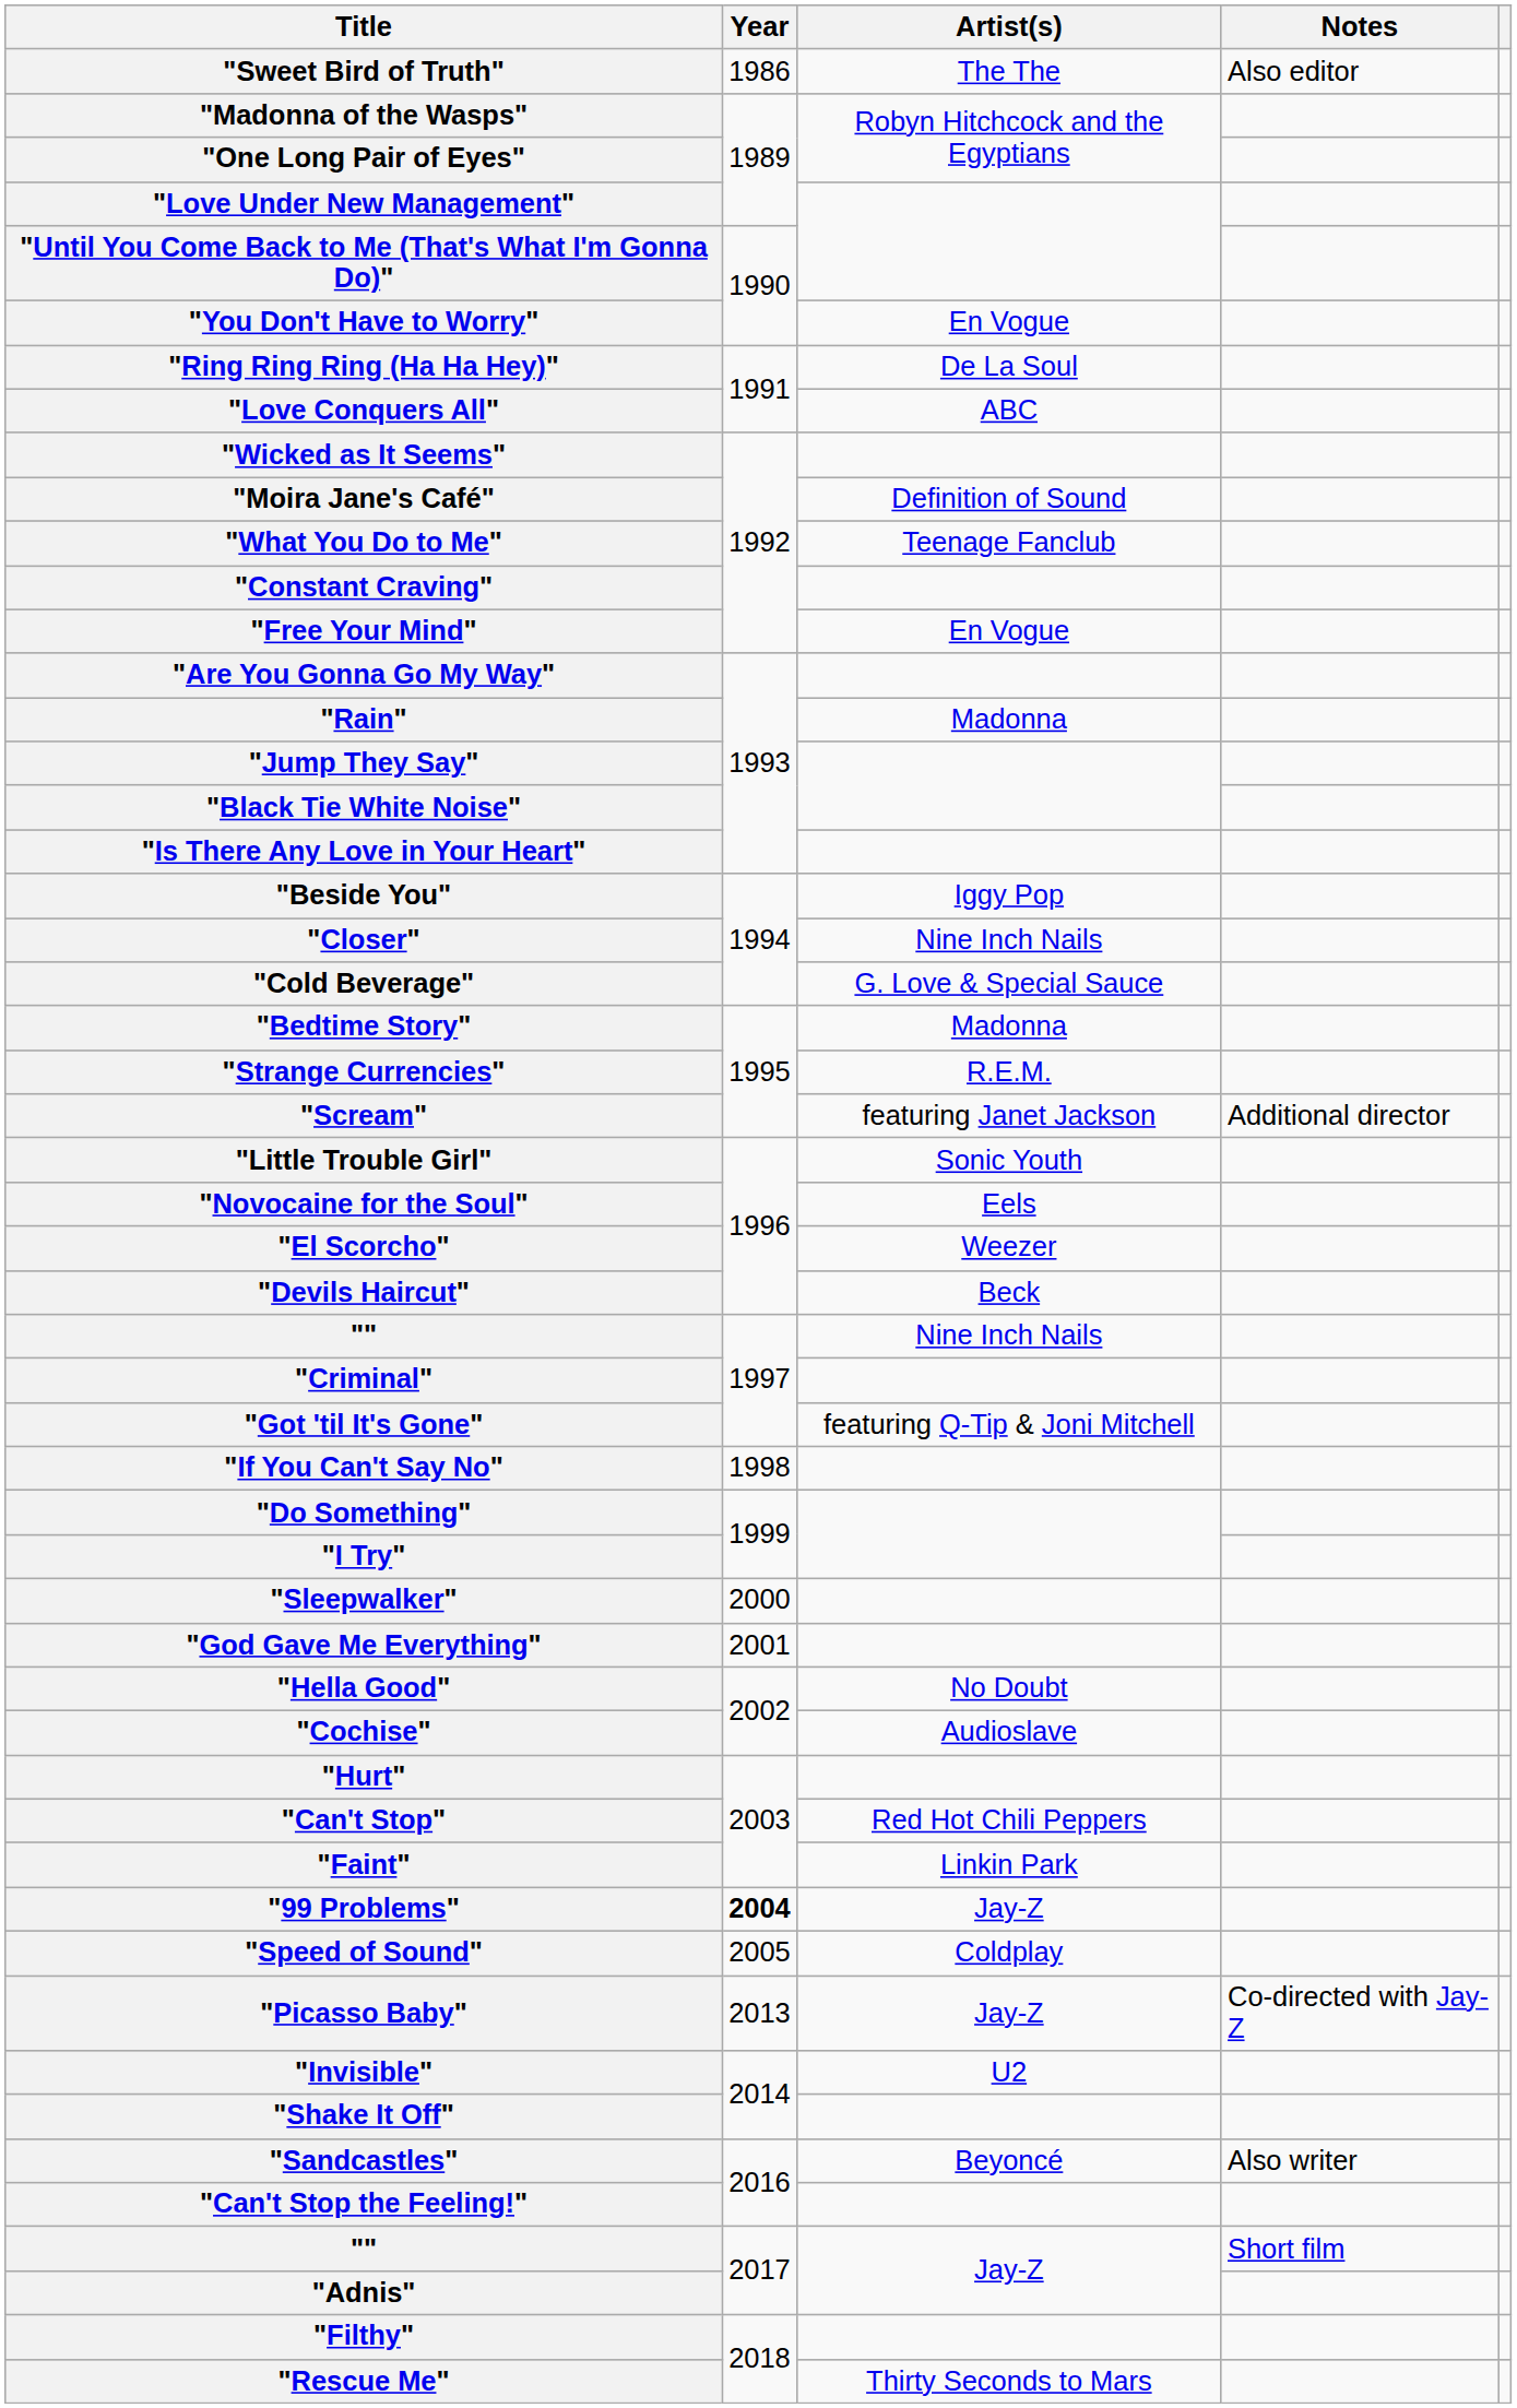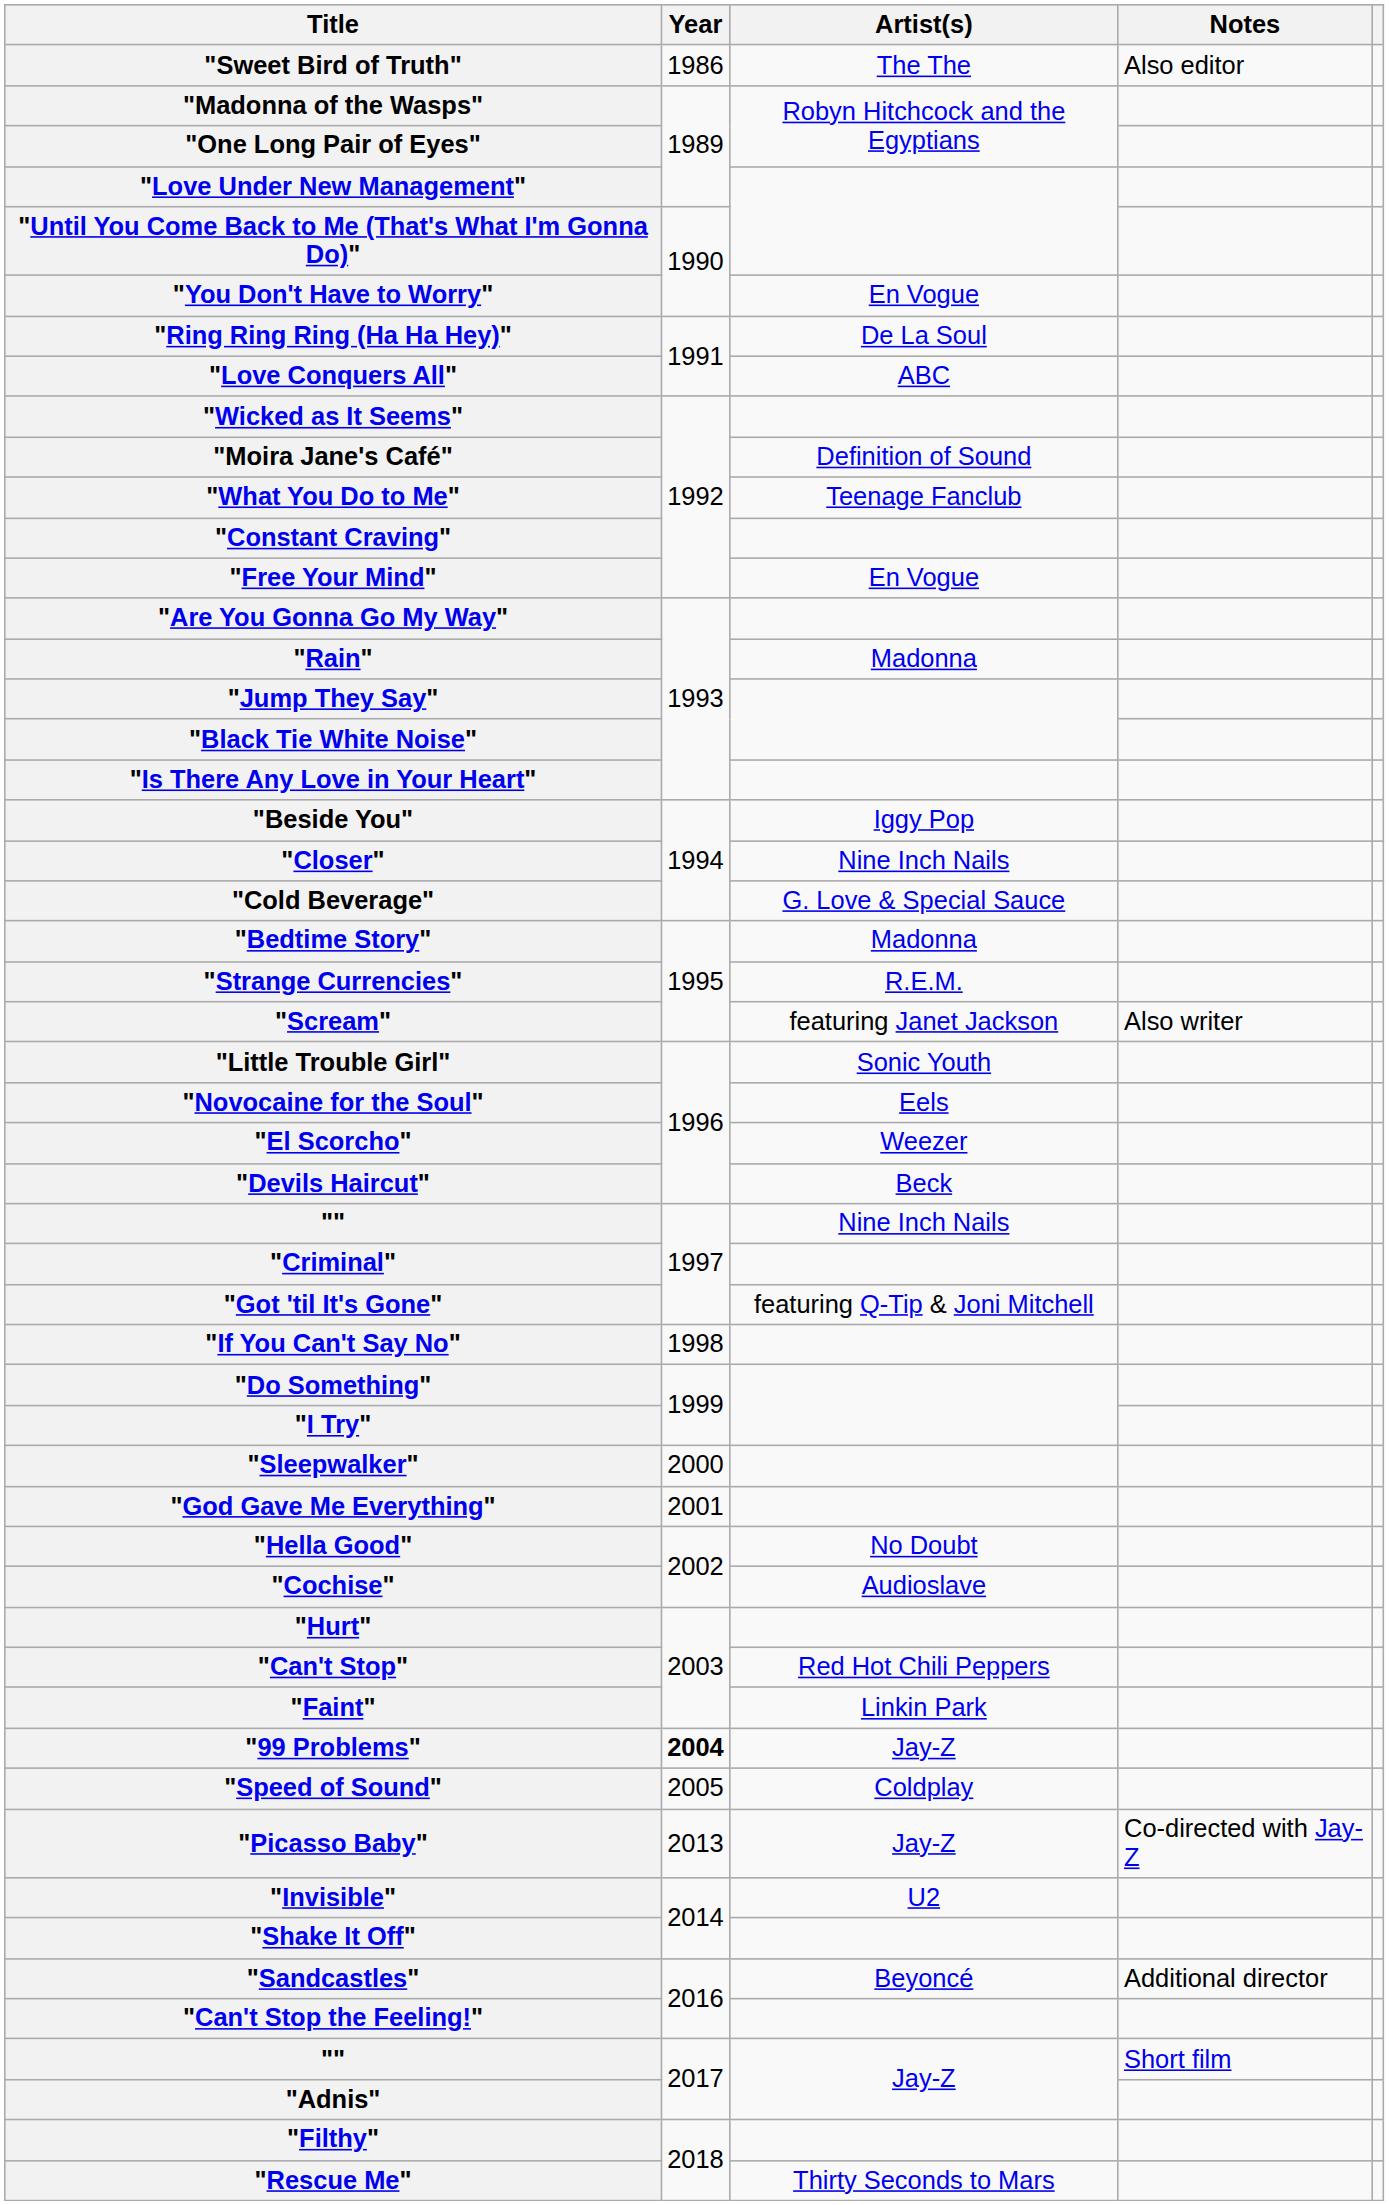 <table class="wikitable sortable plainrowheaders" style="text-align:center;">
 <tr>
 <th scope="col">Title</th>
 <th scope="col">Year</th>
 <th scope="col">Artist(s)</th>
 <th scope="col" class="unsortable">Notes</th>
 <th scope="col" class="unsortable"></th>
 </tr>
 <tr>
 <th scope="row">"Sweet Bird of Truth"</th>
 <td>1986</td>
 <td><a href='#'>The The</a></td>
 <td style="text-align:left;">Also editor</td>
 <td style="text-align:center;"></td>
 </tr>
 <tr>
 <th scope="row">"Madonna of the Wasps"</th>
 <td rowspan=3>1989</td>
 <td rowspan=2><a href='#'>Robyn Hitchcock and the Egyptians</a></td>
 <td style="text-align:left;"></td>
 <td style="text-align:center;"></td>
 </tr>
 <tr>
 <th scope="row">"One Long Pair of Eyes"</th>
 <td style="text-align:left;"></td>
 <td style="text-align:center;"></td>
 </tr>
 <tr>
 <th scope="row">"<a href='#'>Love Under New Management</a>"</th>
 <td rowspan=2></td>
 <td style="text-align:left;"></td>
 <td style="text-align:center;"></td>
 </tr>
 <tr>
 <th scope="row">"<a href='#'>Until You Come Back to Me (That's What I'm Gonna Do)</a>"</th>
 <td rowspan=2>1990</td>
 <td style="text-align:left;"></td>
 <td style="text-align:center;"></td>
 </tr>
 <tr>
 <th scope="row">"<a href='#'>You Don't Have to Worry</a>"</th>
 <td><a href='#'>En Vogue</a></td>
 <td style="text-align:left;"></td>
 <td style="text-align:center;"></td>
 </tr>
 <tr>
 <th scope="row">"<a href='#'>Ring Ring Ring (Ha Ha Hey)</a>"</th>
 <td rowspan=2>1991</td>
 <td><a href='#'>De La Soul</a></td>
 <td style="text-align:left;"></td>
 <td style="text-align:center;"></td>
 </tr>
 <tr>
 <th scope="row">"<a href='#'>Love Conquers All</a>"</th>
 <td><a href='#'>ABC</a></td>
 <td style="text-align:left;"></td>
 <td style="text-align:center;"></td>
 </tr>
 <tr>
 <th scope="row">"<a href='#'>Wicked as It Seems</a>"</th>
 <td rowspan=5>1992</td>
 <td></td>
 <td style="text-align:left;"></td>
 <td style="text-align:center;"></td>
 </tr>
 <tr>
 <th scope="row">"Moira Jane's Café"</th>
 <td><a href='#'>Definition of Sound</a></td>
 <td style="text-align:left;"></td>
 <td style="text-align:center;"></td>
 </tr>
 <tr>
 <th scope="row">"<a href='#'>What You Do to Me</a>"</th>
 <td><a href='#'>Teenage Fanclub</a></td>
 <td style="text-align:left;"></td>
 <td style="text-align:center;"></td>
 </tr>
 <tr>
 <th scope="row">"<a href='#'>Constant Craving</a>"</th>
 <td></td>
 <td style="text-align:left;"></td>
 <td style="text-align:center;"></td>
 </tr>
 <tr>
 <th scope="row">"<a href='#'>Free Your Mind</a>"</th>
 <td><a href='#'>En Vogue</a></td>
 <td style="text-align:left;"></td>
 <td style="text-align:center;"></td>
 </tr>
 <tr>
 <th scope="row">"<a href='#'>Are You Gonna Go My Way</a>"</th>
 <td rowspan=5>1993</td>
 <td></td>
 <td style="text-align:left;"></td>
 <td style="text-align:center;"></td>
 </tr>
 <tr>
 <th scope="row">"<a href='#'>Rain</a>"</th>
 <td><a href='#'>Madonna</a></td>
 <td style="text-align:left;"></td>
 <td style="text-align:center;"></td>
 </tr>
 <tr>
 <th scope="row">"<a href='#'>Jump They Say</a>"</th>
 <td rowspan=2></td>
 <td style="text-align:left;"></td>
 <td style="text-align:center;"></td>
 </tr>
 <tr>
 <th scope="row">"<a href='#'>Black Tie White Noise</a>"</th>
 <td style="text-align:left;"></td>
 <td style="text-align:center;"></td>
 </tr>
 <tr>
 <th scope="row">"<a href='#'>Is There Any Love in Your Heart</a>"</th>
 <td></td>
 <td style="text-align:left;"></td>
 <td style="text-align:center;"></td>
 </tr>
 <tr>
 <th scope="row">"Beside You"</th>
 <td rowspan=3>1994</td>
 <td><a href='#'>Iggy Pop</a></td>
 <td style="text-align:left;"></td>
 <td style="text-align:center;"></td>
 </tr>
 <tr>
 <th scope="row">"<a href='#'>Closer</a>"</th>
 <td><a href='#'>Nine Inch Nails</a></td>
 <td style="text-align:left;"></td>
 <td style="text-align:center;"></td>
 </tr>
 <tr>
 <th scope="row">"Cold Beverage"</th>
 <td><a href='#'>G. Love & Special Sauce</a></td>
 <td style="text-align:left;"></td>
 <td style="text-align:center;"></td>
 </tr>
 <tr>
 <th scope="row">"<a href='#'>Bedtime Story</a>"</th>
 <td rowspan=3>1995</td>
 <td><a href='#'>Madonna</a></td>
 <td style="text-align:left;"></td>
 <td style="text-align:center;"></td>
 </tr>
 <tr>
 <th scope="row">"<a href='#'>Strange Currencies</a>"</th>
 <td><a href='#'>R.E.M.</a></td>
 <td style="text-align:left;"></td>
 <td style="text-align:center;"></td>
 </tr>
 <tr>
 <th scope="row">"<a href='#'>Scream</a>"</th>
 <td> featuring <a href='#'>Janet Jackson</a></td>
-<td style="text-align:left;">Additional director</td>
+<td style="text-align:left;">Also writer</td>
 <td style="text-align:center;"></td>
 </tr>
 <tr>
 <th scope="row">"Little Trouble Girl"</th>
 <td rowspan=4>1996</td>
 <td><a href='#'>Sonic Youth</a></td>
 <td style="text-align:left;"></td>
 <td style="text-align:center;"></td>
 </tr>
 <tr>
 <th scope="row">"<a href='#'>Novocaine for the Soul</a>"</th>
 <td><a href='#'>Eels</a></td>
 <td style="text-align:left;"></td>
 <td style="text-align:center;"></td>
 </tr>
 <tr>
 <th scope="row">"<a href='#'>El Scorcho</a>"</th>
 <td><a href='#'>Weezer</a></td>
 <td style="text-align:left;"></td>
 <td style="text-align:center;"></td>
 </tr>
 <tr>
 <th scope="row">"<a href='#'>Devils Haircut</a>"</th>
 <td><a href='#'>Beck</a></td>
 <td style="text-align:left;"></td>
 <td style="text-align:center;"></td>
 </tr>
 <tr>
 <th scope="row">""</th>
 <td rowspan=3>1997</td>
 <td><a href='#'>Nine Inch Nails</a></td>
 <td style="text-align:left;"></td>
 <td style="text-align:center;"></td>
 </tr>
 <tr>
 <th scope="row">"<a href='#'>Criminal</a>"</th>
 <td></td>
 <td style="text-align:left;"></td>
 <td style="text-align:center;"></td>
 </tr>
 <tr>
 <th scope="row">"<a href='#'>Got 'til It's Gone</a>"</th>
 <td> featuring <a href='#'>Q-Tip</a> & <a href='#'>Joni Mitchell</a></td>
 <td style="text-align:left;"></td>
 <td style="text-align:center;"></td>
 </tr>
 <tr>
 <th scope="row">"<a href='#'>If You Can't Say No</a>"</th>
 <td>1998</td>
 <td></td>
 <td style="text-align:left;"></td>
 <td style="text-align:center;"></td>
 </tr>
 <tr>
 <th scope="row">"<a href='#'>Do Something</a>"</th>
 <td rowspan=2>1999</td>
 <td rowspan=2></td>
 <td style="text-align:left;"></td>
 <td style="text-align:center;"></td>
 </tr>
 <tr>
 <th scope="row">"<a href='#'>I Try</a>"</th>
 <td style="text-align:left;"></td>
 <td style="text-align:center;"></td>
 </tr>
 <tr>
 <th scope="row">"<a href='#'>Sleepwalker</a>"</th>
 <td>2000</td>
 <td></td>
 <td style="text-align:left;"></td>
 <td style="text-align:center;"></td>
 </tr>
 <tr>
 <th scope="row">"<a href='#'>God Gave Me Everything</a>"</th>
 <td>2001</td>
 <td></td>
 <td style="text-align:left;"></td>
 <td style="text-align:center;"></td>
 </tr>
 <tr>
 <th scope="row">"<a href='#'>Hella Good</a>"</th>
 <td rowspan=2>2002</td>
 <td><a href='#'>No Doubt</a></td>
 <td style="text-align:left;"></td>
 <td style="text-align:center;"></td>
 </tr>
 <tr>
 <th scope="row">"<a href='#'>Cochise</a>"</th>
 <td><a href='#'>Audioslave</a></td>
 <td style="text-align:left;"></td>
 <td style="text-align:center;"></td>
 </tr>
 <tr>
 <th scope="row">"<a href='#'>Hurt</a>"</th>
 <td rowspan=3>2003</td>
 <td></td>
 <td style="text-align:left;"></td>
 <td style="text-align:center;"></td>
 </tr>
 <tr>
 <th scope="row">"<a href='#'>Can't Stop</a>"</th>
 <td><a href='#'>Red Hot Chili Peppers</a></td>
 <td style="text-align:left;"></td>
 <td style="text-align:center;"></td>
 </tr>
 <tr>
 <th scope="row">"<a href='#'>Faint</a>"</th>
 <td><a href='#'>Linkin Park</a></td>
 <td style="text-align:left;"></td>
 <td style="text-align:center;"></td>
 </tr>
 <tr>
 <th scope="row">"<a href='#'>99 Problems</a>"</th>
 <td><strong>2004</strong></td>
 <td><a href='#'>Jay-Z</a></td>
 <td style="text-align:left;"></td>
 <td style="text-align:center;"></td>
 </tr>
 <tr>
 <th scope="row">"<a href='#'>Speed of Sound</a>"</th>
 <td>2005</td>
 <td><a href='#'>Coldplay</a></td>
 <td style="text-align:left;"></td>
 <td style="text-align:center;"></td>
 </tr>
 <tr>
 <th scope="row">"<a href='#'>Picasso Baby</a>"</th>
 <td>2013</td>
 <td><a href='#'>Jay-Z</a></td>
 <td style="text-align:left;">Co-directed with <a href='#'>Jay-Z</a></td>
 <td style="text-align:center;"></td>
 </tr>
 <tr>
 <th scope="row">"<a href='#'>Invisible</a>"</th>
 <td rowspan=2>2014</td>
 <td><a href='#'>U2</a></td>
 <td style="text-align:left;"></td>
 <td style="text-align:center;"></td>
 </tr>
 <tr>
 <th scope="row">"<a href='#'>Shake It Off</a>"</th>
 <td></td>
 <td style="text-align:left;"></td>
 <td style="text-align:center;"></td>
 </tr>
 <tr>
 <th scope="row">"<a href='#'>Sandcastles</a>"</th>
 <td rowspan=2>2016</td>
 <td><a href='#'>Beyoncé</a></td>
-<td style="text-align:left;">Also writer</td>
+<td style="text-align:left;">Additional director</td>
 <td style="text-align:center;"></td>
 </tr>
 <tr>
 <th scope="row">"<a href='#'>Can't Stop the Feeling!</a>"</th>
 <td></td>
 <td style="text-align:left;"></td>
 <td style="text-align:center;"></td>
 </tr>
 <tr>
 <th scope="row">""</th>
 <td rowspan=2>2017</td>
 <td rowspan=2><a href='#'>Jay-Z</a></td>
 <td style="text-align:left;"><a href='#'>Short film</a></td>
 <td style="text-align:center;"></td>
 </tr>
 <tr>
 <th scope="row">"Adnis"</th>
 <td style="text-align:left;"></td>
 <td style="text-align:center;"></td>
 </tr>
 <tr>
 <th scope="row">"<a href='#'>Filthy</a>"</th>
 <td rowspan=2>2018</td>
 <td></td>
 <td style="text-align:left;"></td>
 <td style="text-align:center;"></td>
 </tr>
 <tr>
 <th scope="row">"<a href='#'>Rescue Me</a>"</th>
 <td><a href='#'>Thirty Seconds to Mars</a></td>
 <td style="text-align:left;"></td>
 <td style="text-align:center;"></td>
 </tr>
 </table>
